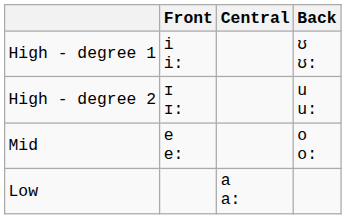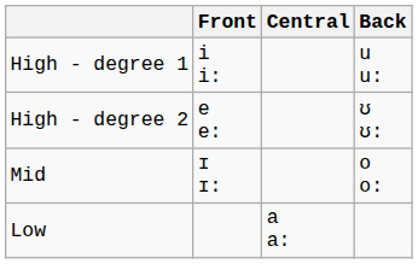 <table class="wikitable">
 <tr>
 <th></th>
 <th>Front</th>
 <th>Central</th>
 <th>Back</th>
 </tr>
 <tr>
 <td>High - degree 1</td>
 <td>i<br>i:</td>
 <td></td>
+<td>u<br>u:</td>
+</tr>
+<tr>
+<td>High - degree 2</td>
+<td>e<br>e:</td>
+<td></td>
 <td>ʊ<br>ʊ:</td>
 </tr>
 <tr>
-<td>High - degree 2</td>
+<td>Mid</td>
 <td>ɪ<br>ɪ:</td>
-<td></td>
-<td>u<br>u:</td>
-</tr>
-<tr>
-<td>Mid</td>
-<td>e<br>e:</td>
 <td></td>
 <td>o<br>o:</td>
 </tr>
 <tr>
 <td>Low</td>
 <td></td>
 <td>a<br>a:</td>
 <td></td>
 </tr>
 </table>
